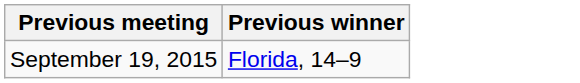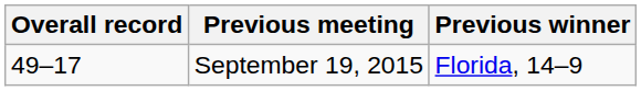 <table class="wikitable">
 <tr>
+<th>Overall record</th>
 <th>Previous meeting</th>
 <th>Previous winner</th>
 </tr>
 <tr>
+<td>49–17</td>
 <td>September 19, 2015</td>
 <td><a href='#'>Florida</a>, 14–9</td>
 </tr>
 </table>
